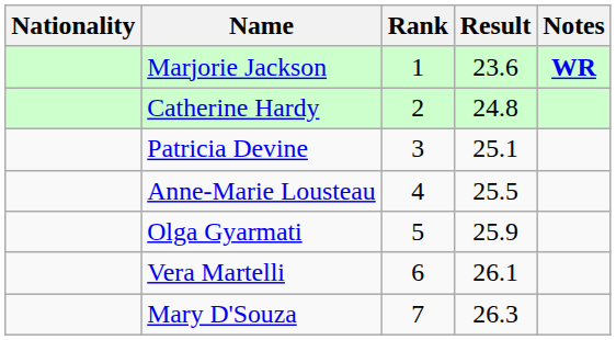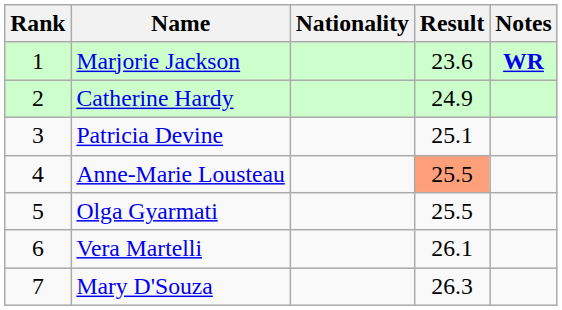 <table class="wikitable sortable" style="text-align:center">
 <tr>
+<th>Rank</th>
+<th>Name</th>
 <th>Nationality</th>
-<th>Name</th>
-<th>Rank</th>
 <th>Result</th>
 <th>Notes</th>
 </tr>
 <tr bgcolor=ccffcc>
+<td>1</td>
+<td align="left"><a href='#'>Marjorie Jackson</a></td>
 <td align="left"></td>
-<td align="left"><a href='#'>Marjorie Jackson</a></td>
-<td>1</td>
 <td>23.6</td>
 <td><strong><a href='#'>WR</a></strong></td>
 </tr>
 <tr bgcolor=ccffcc>
+<td>2</td>
+<td align="left"><a href='#'>Catherine Hardy</a></td>
 <td align="left"></td>
-<td align="left"><a href='#'>Catherine Hardy</a></td>
-<td>2</td>
-<td>24.8</td>
+<td>24.9</td>
 <td></td>
 </tr>
 <tr>
+<td>3</td>
+<td align="left"><a href='#'>Patricia Devine</a></td>
 <td align="left"></td>
-<td align="left"><a href='#'>Patricia Devine</a></td>
-<td>3</td>
 <td>25.1</td>
 <td></td>
 </tr>
 <tr>
+<td>4</td>
+<td align="left"><a href='#'>Anne-Marie Lousteau</a></td>
 <td align="left"></td>
-<td align="left"><a href='#'>Anne-Marie Lousteau</a></td>
-<td>4</td>
+<td style="background: lightsalmon;">25.5</td>
+<td></td>
+</tr>
+<tr>
+<td>5</td>
+<td align="left"><a href='#'>Olga Gyarmati</a></td>
+<td align="left"></td>
 <td>25.5</td>
 <td></td>
 </tr>
 <tr>
+<td>6</td>
+<td align="left"><a href='#'>Vera Martelli</a></td>
 <td align="left"></td>
-<td align="left"><a href='#'>Olga Gyarmati</a></td>
-<td>5</td>
-<td>25.9</td>
-<td></td>
-</tr>
-<tr>
-<td align="left"></td>
-<td align="left"><a href='#'>Vera Martelli</a></td>
-<td>6</td>
 <td>26.1</td>
 <td></td>
 </tr>
 <tr>
+<td>7</td>
+<td align="left"><a href='#'>Mary D'Souza</a></td>
 <td align="left"></td>
-<td align="left"><a href='#'>Mary D'Souza</a></td>
-<td>7</td>
 <td>26.3</td>
 <td></td>
 </tr>
 </table>
